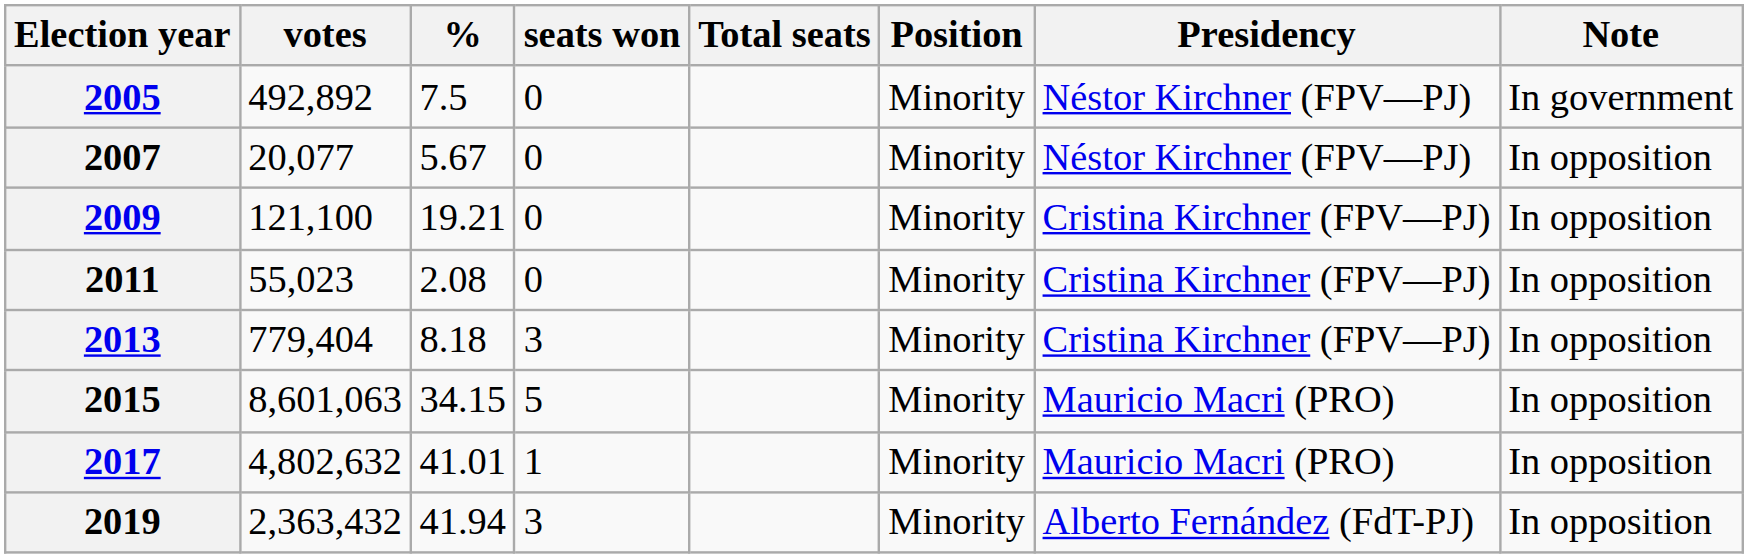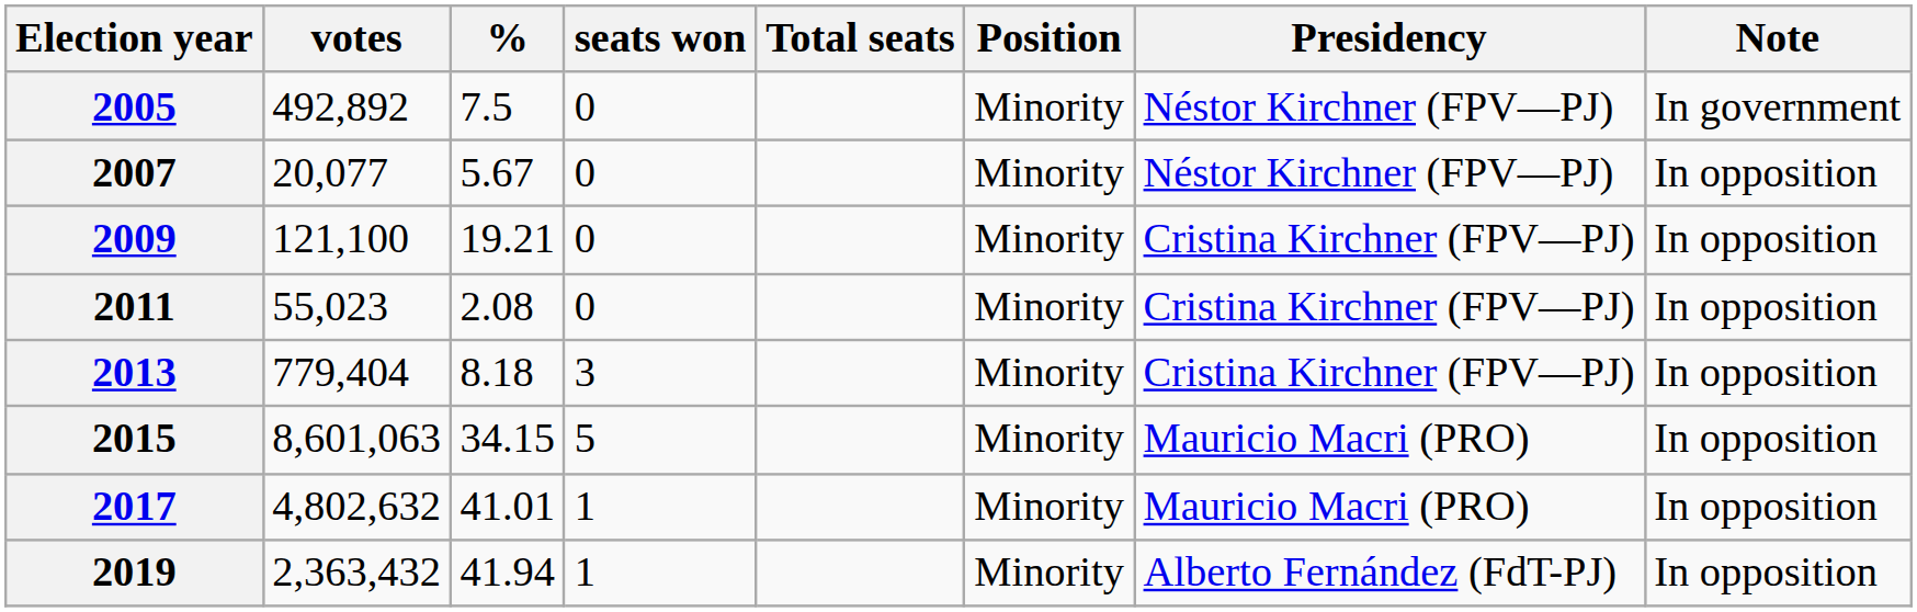 <table class="wikitable">
 <tr>
 <th>Election year</th>
 <th>votes</th>
 <th>%</th>
 <th>seats won</th>
 <th>Total seats</th>
 <th>Position</th>
 <th>Presidency</th>
 <th>Note</th>
 </tr>
 <tr>
 <th><a href='#'>2005</a></th>
 <td>492,892</td>
 <td>7.5</td>
 <td>0</td>
 <td></td>
 <td>Minority</td>
 <td><a href='#'>Néstor Kirchner</a> (FPV—PJ)</td>
 <td>In government</td>
 </tr>
 <tr>
 <th>2007</th>
 <td>20,077</td>
 <td>5.67</td>
 <td>0</td>
 <td></td>
 <td>Minority</td>
 <td><a href='#'>Néstor Kirchner</a> (FPV—PJ)</td>
 <td>In opposition</td>
 </tr>
 <tr>
 <th><a href='#'>2009</a></th>
 <td>121,100</td>
 <td>19.21</td>
 <td>0</td>
 <td></td>
 <td>Minority</td>
 <td><a href='#'>Cristina Kirchner</a> (FPV—PJ)</td>
 <td>In opposition</td>
 </tr>
 <tr>
 <th>2011</th>
 <td>55,023</td>
 <td>2.08</td>
 <td>0</td>
 <td></td>
 <td>Minority</td>
 <td><a href='#'>Cristina Kirchner</a> (FPV—PJ)</td>
 <td>In opposition</td>
 </tr>
 <tr>
 <th><a href='#'>2013</a></th>
 <td>779,404</td>
 <td>8.18</td>
 <td>3</td>
 <td></td>
 <td>Minority</td>
 <td><a href='#'>Cristina Kirchner</a> (FPV—PJ)</td>
 <td>In opposition</td>
 </tr>
 <tr>
 <th>2015</th>
 <td>8,601,063</td>
 <td>34.15</td>
 <td>5</td>
 <td></td>
 <td>Minority</td>
 <td><a href='#'>Mauricio Macri</a> (PRO)</td>
 <td>In opposition</td>
 </tr>
 <tr>
 <th><a href='#'>2017</a></th>
 <td>4,802,632</td>
 <td>41.01</td>
 <td>1</td>
 <td></td>
 <td>Minority</td>
 <td><a href='#'>Mauricio Macri</a> (PRO)</td>
 <td>In opposition</td>
 </tr>
 <tr>
 <th>2019</th>
 <td>2,363,432</td>
 <td>41.94</td>
-<td>3</td>
+<td>1</td>
 <td></td>
 <td>Minority</td>
 <td><a href='#'>Alberto Fernández</a> (FdT-PJ)</td>
 <td>In opposition</td>
 </tr>
 </table>
